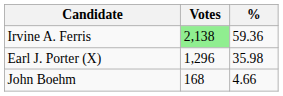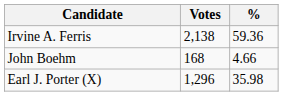 <table class="wikitable sortable">
 <tr>
 <th bgcolor="#DDDDFF" width="200px">Candidate</th>
 <th bgcolor="#DDDDFF" width="50px">Votes</th>
 <th bgcolor="#DDDDFF" width="50px">%</th>
 </tr>
 <tr>
 <td>Irvine A. Ferris</td>
-<td style="background: lightgreen;">2,138</td>
+<td>2,138</td>
 <td>59.36</td>
+</tr>
+<tr>
+<td>John Boehm</td>
+<td>168</td>
+<td>4.66</td>
 </tr>
 <tr>
 <td>Earl J. Porter (X)</td>
 <td>1,296</td>
 <td>35.98</td>
 </tr>
-<tr>
-<td>John Boehm</td>
-<td>168</td>
-<td>4.66</td>
-</tr>
 </table>
